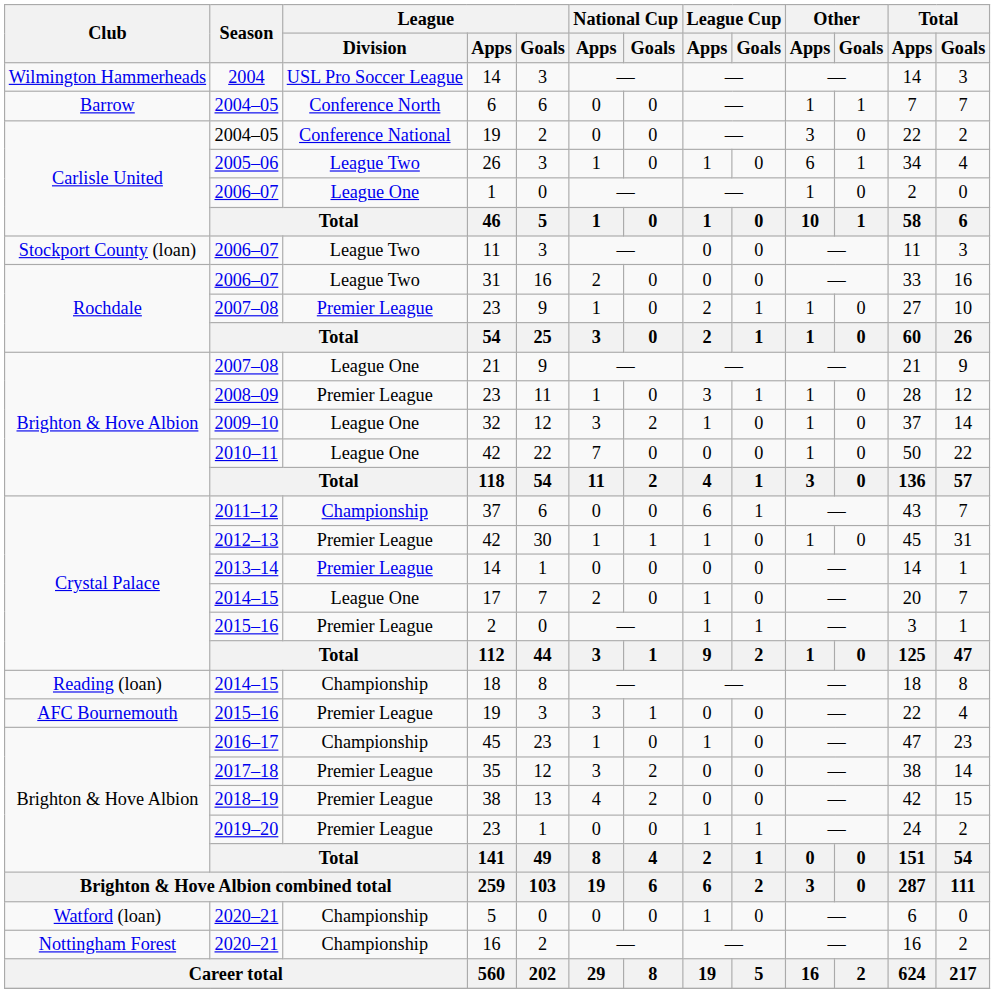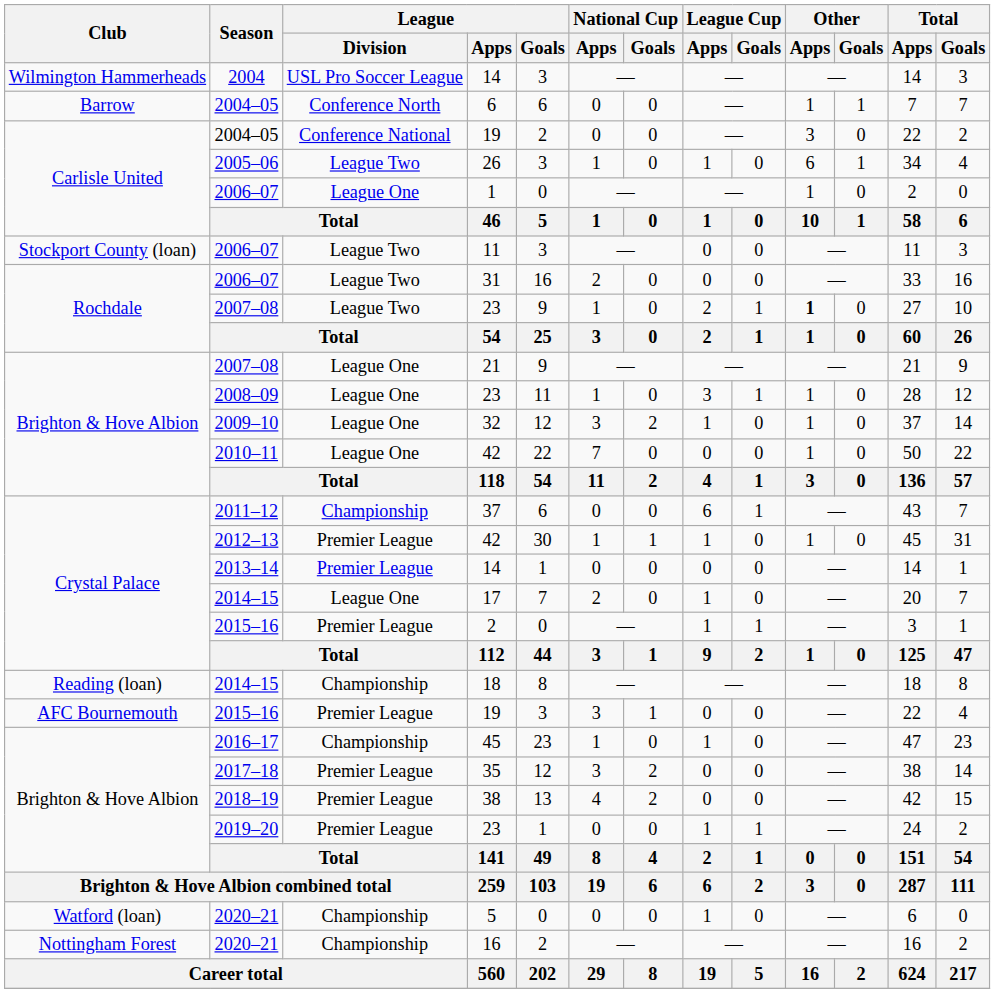 <table class=wikitable style=text-align:center>
 <tr>
 <th rowspan=2>Club</th>
 <th rowspan=2>Season</th>
 <th colspan=3>League</th>
 <th colspan=2>National Cup</th>
 <th colspan=2>League Cup</th>
 <th colspan=2>Other</th>
 <th colspan=2>Total</th>
 </tr>
 <tr>
 <th>Division</th>
 <th>Apps</th>
 <th>Goals</th>
 <th>Apps</th>
 <th>Goals</th>
 <th>Apps</th>
 <th>Goals</th>
 <th>Apps</th>
 <th>Goals</th>
 <th>Apps</th>
 <th>Goals</th>
 </tr>
 <tr>
 <td><a href='#'>Wilmington Hammerheads</a></td>
 <td><a href='#'>2004</a></td>
 <td><a href='#'>USL Pro Soccer League</a></td>
 <td>14</td>
 <td>3</td>
 <td colspan=2>—</td>
 <td colspan=2>—</td>
 <td colspan=2>—</td>
 <td>14</td>
 <td>3</td>
 </tr>
 <tr>
 <td><a href='#'>Barrow</a></td>
 <td><a href='#'>2004–05</a></td>
 <td><a href='#'>Conference North</a></td>
 <td>6</td>
 <td>6</td>
 <td>0</td>
 <td>0</td>
 <td colspan=2>—</td>
 <td>1</td>
 <td>1</td>
 <td>7</td>
 <td>7</td>
 </tr>
 <tr>
 <td rowspan=4><a href='#'>Carlisle United</a></td>
 <td>2004–05</td>
 <td><a href='#'>Conference National</a></td>
 <td>19</td>
 <td>2</td>
 <td>0</td>
 <td>0</td>
 <td colspan=2>—</td>
 <td>3</td>
 <td>0</td>
 <td>22</td>
 <td>2</td>
 </tr>
 <tr>
 <td><a href='#'>2005–06</a></td>
 <td><a href='#'>League Two</a></td>
 <td>26</td>
 <td>3</td>
 <td>1</td>
 <td>0</td>
 <td>1</td>
 <td>0</td>
 <td>6</td>
 <td>1</td>
 <td>34</td>
 <td>4</td>
 </tr>
 <tr>
 <td><a href='#'>2006–07</a></td>
 <td><a href='#'>League One</a></td>
 <td>1</td>
 <td>0</td>
 <td colspan=2>—</td>
 <td colspan=2>—</td>
 <td>1</td>
 <td>0</td>
 <td>2</td>
 <td>0</td>
 </tr>
 <tr>
 <th colspan=2>Total</th>
 <th>46</th>
 <th>5</th>
 <th>1</th>
 <th>0</th>
 <th>1</th>
 <th>0</th>
 <th>10</th>
 <th>1</th>
 <th>58</th>
 <th>6</th>
 </tr>
 <tr>
 <td><a href='#'>Stockport County</a> (loan)</td>
 <td><a href='#'>2006–07</a></td>
 <td>League Two</td>
 <td>11</td>
 <td>3</td>
 <td colspan=2>—</td>
 <td>0</td>
 <td>0</td>
 <td colspan=2>—</td>
 <td>11</td>
 <td>3</td>
 </tr>
 <tr>
 <td rowspan=3><a href='#'>Rochdale</a></td>
 <td><a href='#'>2006–07</a></td>
 <td>League Two</td>
 <td>31</td>
 <td>16</td>
 <td>2</td>
 <td>0</td>
 <td>0</td>
 <td>0</td>
 <td colspan=2>—</td>
 <td>33</td>
 <td>16</td>
 </tr>
 <tr>
 <td><a href='#'>2007–08</a></td>
-<td><a href='#'>Premier League</a></td>
+<td>League Two</td>
 <td>23</td>
 <td>9</td>
 <td>1</td>
 <td>0</td>
 <td>2</td>
 <td>1</td>
-<td>1</td>
+<td><strong>1</strong></td>
 <td>0</td>
 <td>27</td>
 <td>10</td>
 </tr>
 <tr>
 <th colspan=2>Total</th>
 <th>54</th>
 <th>25</th>
 <th>3</th>
 <th>0</th>
 <th>2</th>
 <th>1</th>
 <th>1</th>
 <th>0</th>
 <th>60</th>
 <th>26</th>
 </tr>
 <tr>
 <td rowspan=5><a href='#'>Brighton & Hove Albion</a></td>
 <td><a href='#'>2007–08</a></td>
 <td>League One</td>
 <td>21</td>
 <td>9</td>
 <td colspan=2>—</td>
 <td colspan=2>—</td>
 <td colspan=2>—</td>
 <td>21</td>
 <td>9</td>
 </tr>
 <tr>
 <td><a href='#'>2008–09</a></td>
-<td>Premier League</td>
+<td>League One</td>
 <td>23</td>
 <td>11</td>
 <td>1</td>
 <td>0</td>
 <td>3</td>
 <td>1</td>
 <td>1</td>
 <td>0</td>
 <td>28</td>
 <td>12</td>
 </tr>
 <tr>
 <td><a href='#'>2009–10</a></td>
 <td>League One</td>
 <td>32</td>
 <td>12</td>
 <td>3</td>
 <td>2</td>
 <td>1</td>
 <td>0</td>
 <td>1</td>
 <td>0</td>
 <td>37</td>
 <td>14</td>
 </tr>
 <tr>
 <td><a href='#'>2010–11</a></td>
 <td>League One</td>
 <td>42</td>
 <td>22</td>
 <td>7</td>
 <td>0</td>
 <td>0</td>
 <td>0</td>
 <td>1</td>
 <td>0</td>
 <td>50</td>
 <td>22</td>
 </tr>
 <tr>
 <th colspan=2>Total</th>
 <th>118</th>
 <th>54</th>
 <th>11</th>
 <th>2</th>
 <th>4</th>
 <th>1</th>
 <th>3</th>
 <th>0</th>
 <th>136</th>
 <th>57</th>
 </tr>
 <tr>
 <td rowspan=6><a href='#'>Crystal Palace</a></td>
 <td><a href='#'>2011–12</a></td>
 <td><a href='#'>Championship</a></td>
 <td>37</td>
 <td>6</td>
 <td>0</td>
 <td>0</td>
 <td>6</td>
 <td>1</td>
 <td colspan=2>—</td>
 <td>43</td>
 <td>7</td>
 </tr>
 <tr>
 <td><a href='#'>2012–13</a></td>
 <td>Premier League</td>
 <td>42</td>
 <td>30</td>
 <td>1</td>
 <td>1</td>
 <td>1</td>
 <td>0</td>
 <td>1</td>
 <td>0</td>
 <td>45</td>
 <td>31</td>
 </tr>
 <tr>
 <td><a href='#'>2013–14</a></td>
 <td><a href='#'>Premier League</a></td>
 <td>14</td>
 <td>1</td>
 <td>0</td>
 <td>0</td>
 <td>0</td>
 <td>0</td>
 <td colspan=2>—</td>
 <td>14</td>
 <td>1</td>
 </tr>
 <tr>
 <td><a href='#'>2014–15</a></td>
 <td>League One</td>
 <td>17</td>
 <td>7</td>
 <td>2</td>
 <td>0</td>
 <td>1</td>
 <td>0</td>
 <td colspan=2>—</td>
 <td>20</td>
 <td>7</td>
 </tr>
 <tr>
 <td><a href='#'>2015–16</a></td>
 <td>Premier League</td>
 <td>2</td>
 <td>0</td>
 <td colspan=2>—</td>
 <td>1</td>
 <td>1</td>
 <td colspan=2>—</td>
 <td>3</td>
 <td>1</td>
 </tr>
 <tr>
 <th colspan=2>Total</th>
 <th>112</th>
 <th>44</th>
 <th>3</th>
 <th>1</th>
 <th>9</th>
 <th>2</th>
 <th>1</th>
 <th>0</th>
 <th>125</th>
 <th>47</th>
 </tr>
 <tr>
 <td><a href='#'>Reading</a> (loan)</td>
 <td><a href='#'>2014–15</a></td>
 <td>Championship</td>
 <td>18</td>
 <td>8</td>
 <td colspan=2>—</td>
 <td colspan=2>—</td>
 <td colspan=2>—</td>
 <td>18</td>
 <td>8</td>
 </tr>
 <tr>
 <td><a href='#'>AFC Bournemouth</a></td>
 <td><a href='#'>2015–16</a></td>
 <td>Premier League</td>
 <td>19</td>
 <td>3</td>
 <td>3</td>
 <td>1</td>
 <td>0</td>
 <td>0</td>
 <td colspan=2>—</td>
 <td>22</td>
 <td>4</td>
 </tr>
 <tr>
 <td rowspan=5>Brighton & Hove Albion</td>
 <td><a href='#'>2016–17</a></td>
 <td>Championship</td>
 <td>45</td>
 <td>23</td>
 <td>1</td>
 <td>0</td>
 <td>1</td>
 <td>0</td>
 <td colspan=2>—</td>
 <td>47</td>
 <td>23</td>
 </tr>
 <tr>
 <td><a href='#'>2017–18</a></td>
 <td>Premier League</td>
 <td>35</td>
 <td>12</td>
 <td>3</td>
 <td>2</td>
 <td>0</td>
 <td>0</td>
 <td colspan=2>—</td>
 <td>38</td>
 <td>14</td>
 </tr>
 <tr>
 <td><a href='#'>2018–19</a></td>
 <td>Premier League</td>
 <td>38</td>
 <td>13</td>
 <td>4</td>
 <td>2</td>
 <td>0</td>
 <td>0</td>
 <td colspan=2>—</td>
 <td>42</td>
 <td>15</td>
 </tr>
 <tr>
 <td><a href='#'>2019–20</a></td>
 <td>Premier League</td>
 <td>23</td>
 <td>1</td>
 <td>0</td>
 <td>0</td>
 <td>1</td>
 <td>1</td>
 <td colspan=2>—</td>
 <td>24</td>
 <td>2</td>
 </tr>
 <tr>
 <th colspan=2>Total</th>
 <th>141</th>
 <th>49</th>
 <th>8</th>
 <th>4</th>
 <th>2</th>
 <th>1</th>
 <th>0</th>
 <th>0</th>
 <th>151</th>
 <th>54</th>
 </tr>
 <tr>
 <th colspan=3>Brighton & Hove Albion combined total</th>
 <th>259</th>
 <th>103</th>
 <th>19</th>
 <th>6</th>
 <th>6</th>
 <th>2</th>
 <th>3</th>
 <th>0</th>
 <th>287</th>
 <th>111</th>
 </tr>
 <tr>
 <td><a href='#'>Watford</a> (loan)</td>
 <td><a href='#'>2020–21</a></td>
 <td>Championship</td>
 <td>5</td>
 <td>0</td>
 <td>0</td>
 <td>0</td>
 <td>1</td>
 <td>0</td>
 <td colspan=2>—</td>
 <td>6</td>
 <td>0</td>
 </tr>
 <tr>
 <td><a href='#'>Nottingham Forest</a></td>
 <td><a href='#'>2020–21</a></td>
 <td>Championship</td>
 <td>16</td>
 <td>2</td>
 <td colspan=2>—</td>
 <td colspan=2>—</td>
 <td colspan=2>—</td>
 <td>16</td>
 <td>2</td>
 </tr>
 <tr>
 <th colspan=3>Career total</th>
 <th>560</th>
 <th>202</th>
 <th>29</th>
 <th>8</th>
 <th>19</th>
 <th>5</th>
 <th>16</th>
 <th>2</th>
 <th>624</th>
 <th>217</th>
 </tr>
 <tr>
 </tr>
 </table>
